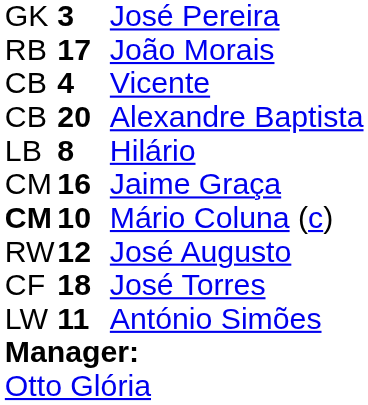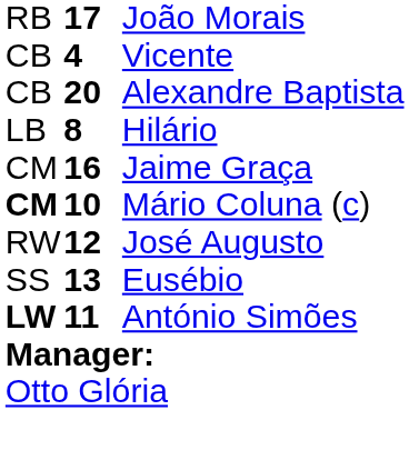 <table style="font-size:90%; margin:0.2em auto;" cellspacing="0" cellpadding="0">
 <tr>
 <th width="25"></th>
 <th width="25"></th>
-</tr>
-<tr>
-<td>GK</td>
-<td><strong>3</strong></td>
-<td><a href='#'>José Pereira</a></td>
 </tr>
 <tr>
 <td>RB</td>
 <td><strong>17</strong></td>
 <td><a href='#'>João Morais</a></td>
 </tr>
 <tr>
 <td>CB</td>
 <td><strong>4</strong></td>
 <td><a href='#'>Vicente</a></td>
 </tr>
 <tr>
 <td>CB</td>
 <td><strong>20</strong></td>
 <td><a href='#'>Alexandre Baptista</a></td>
 </tr>
 <tr>
 <td>LB</td>
 <td><strong>8</strong></td>
 <td><a href='#'>Hilário</a></td>
 </tr>
 <tr>
 <td>CM</td>
 <td><strong>16</strong></td>
 <td><a href='#'>Jaime Graça</a></td>
 </tr>
 <tr>
 <td><strong>CM</strong></td>
 <td><strong>10</strong></td>
 <td><a href='#'>Mário Coluna</a> (<a href='#'>c</a>)</td>
 </tr>
 <tr>
 <td>RW</td>
 <td><strong>12</strong></td>
 <td><a href='#'>José Augusto</a></td>
 </tr>
 <tr>
-<td>CF</td>
-<td><strong>18</strong></td>
-<td><a href='#'>José Torres</a></td>
+<td>SS</td>
+<td><strong>13</strong></td>
+<td><a href='#'>Eusébio</a></td>
 </tr>
 <tr>
-<td>LW</td>
+<td><strong>LW</strong></td>
 <td><strong>11</strong></td>
 <td><a href='#'>António Simões</a></td>
 </tr>
 <tr>
 <td colspan="3"><strong>Manager:</strong></td>
 </tr>
 <tr>
 <td colspan="3"> <a href='#'>Otto Glória</a></td>
 </tr>
 </table>
